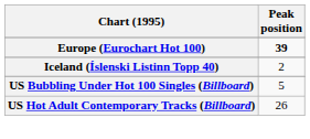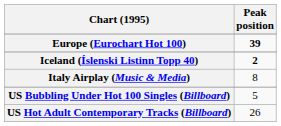 <table class="wikitable sortable plainrowheaders" style="text-align:center">
 <tr>
 <th>Chart (1995)</th>
 <th>Peak<br>position</th>
 </tr>
 <tr>
 </tr>
 <tr>
 </tr>
 <tr>
 <th scope="row">Europe (<a href='#'>Eurochart Hot 100</a>)</th>
 <td><strong>39</strong></td>
 </tr>
 <tr>
 </tr>
 <tr>
 </tr>
 <tr>
 <th scope="row">Iceland (<a href='#'>Íslenski Listinn Topp 40</a>)</th>
-<td>2</td>
+<td><strong>2</strong></td>
+</tr>
+<tr>
+<th scope="row">Italy Airplay (<em><a href='#'>Music & Media</a></em>)</th>
+<td>8</td>
 </tr>
 <tr>
 </tr>
 <tr>
 </tr>
 <tr>
 </tr>
 <tr>
 <th scope="row">US <a href='#'>Bubbling Under Hot 100 Singles</a> (<em><a href='#'>Billboard</a></em>)</th>
 <td>5</td>
 </tr>
 <tr>
 <th scope="row">US <a href='#'>Hot Adult Contemporary Tracks</a> (<em><a href='#'>Billboard</a></em>)</th>
 <td>26</td>
 </tr>
 </table>
